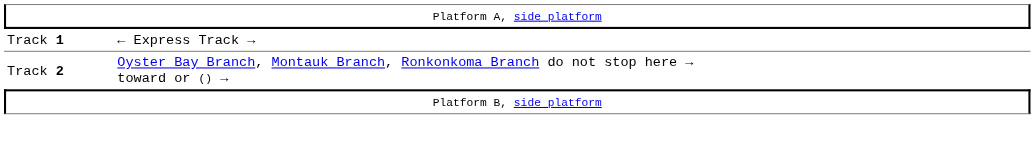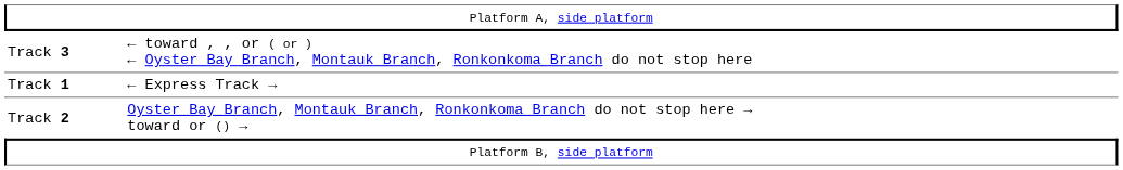 <table border=0 cellspacing=0 cellpadding=3>
 <tr>
 <td style="border-top:solid 1px gray;border-right:solid 2px black;border-left:solid 2px black;border-bottom:solid 2px black;text-align:center;" colspan=2><small>Platform A, <a href='#'>side platform</a></small> </td>
+</tr>
+<tr>
+<td style="border-bottom:solid 1px gray;" width=100>Track <strong>3</strong></td>
+<td style="border-bottom:solid 1px gray;" width=875>←  toward , , or  <small>( or )</small><br>←    <a href='#'>Oyster Bay Branch</a>, <a href='#'>Montauk Branch</a>, <a href='#'>Ronkonkoma Branch</a> do not stop here</td>
 </tr>
 <tr>
 <td style="border-bottom:solid 1px gray;" width=100>Track <strong>1</strong></td>
 <td style="border-bottom:solid 1px gray;" width=875>← Express Track →</td>
 </tr>
 <tr>
 <td>Track <strong>2</strong></td>
 <td>    <a href='#'>Oyster Bay Branch</a>, <a href='#'>Montauk Branch</a>, <a href='#'>Ronkonkoma Branch</a> do not stop here → <br>  toward  or  <small>()</small> →</td>
 </tr>
 <tr>
 <td style="border-bottom:solid 1px gray;border-top:solid 2px black;border-right:solid 2px black;border-left:solid 2px black;text-align:center;" colspan=2><small>Platform B, <a href='#'>side platform</a></small> </td>
 </tr>
 </table>
